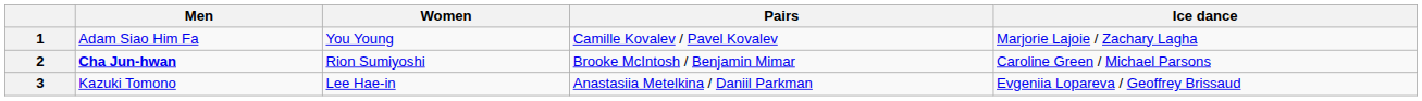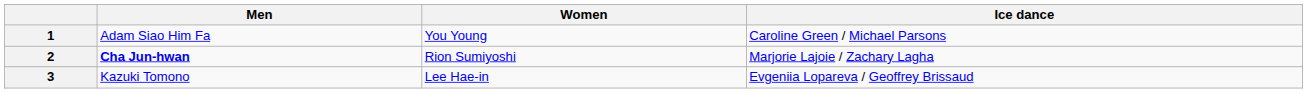 <table class="wikitable unsortable" style="text-align:left; width:100%">
 <tr>
 <th scope="col" style="width:5%"></th>
 <th scope="col" style="width:17.5%">Men</th>
 <th scope="col" style="width:17.5%">Women</th>
-<th scope="col" style="width:30%">Pairs</th>
 <th scope="col" style="width:30%">Ice dance</th>
 </tr>
 <tr>
 <th scope="row">1</th>
 <td> <a href='#'>Adam Siao Him Fa</a></td>
 <td> <a href='#'>You Young</a></td>
-<td> <a href='#'>Camille Kovalev</a> / <a href='#'>Pavel Kovalev</a></td>
-<td> <a href='#'>Marjorie Lajoie</a> / <a href='#'>Zachary Lagha</a></td>
+<td> <a href='#'>Caroline Green</a> / <a href='#'>Michael Parsons</a></td>
 </tr>
 <tr>
 <th scope="row">2</th>
 <td><strong> <a href='#'>Cha Jun-hwan</a></strong></td>
 <td> <a href='#'>Rion Sumiyoshi</a></td>
-<td> <a href='#'>Brooke McIntosh</a> / <a href='#'>Benjamin Mimar</a></td>
-<td> <a href='#'>Caroline Green</a> / <a href='#'>Michael Parsons</a></td>
+<td> <a href='#'>Marjorie Lajoie</a> / <a href='#'>Zachary Lagha</a></td>
 </tr>
 <tr>
 <th scope="row">3</th>
 <td> <a href='#'>Kazuki Tomono</a></td>
 <td> <a href='#'>Lee Hae-in</a></td>
-<td> <a href='#'>Anastasiia Metelkina</a> / <a href='#'>Daniil Parkman</a></td>
 <td> <a href='#'>Evgeniia Lopareva</a> / <a href='#'>Geoffrey Brissaud</a></td>
 </tr>
 </table>
